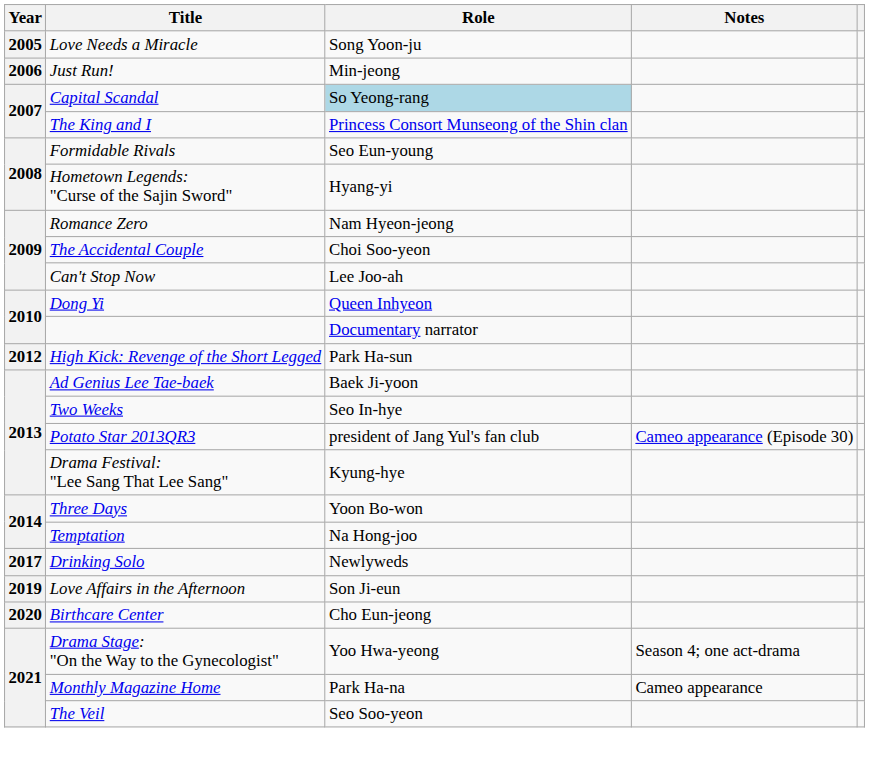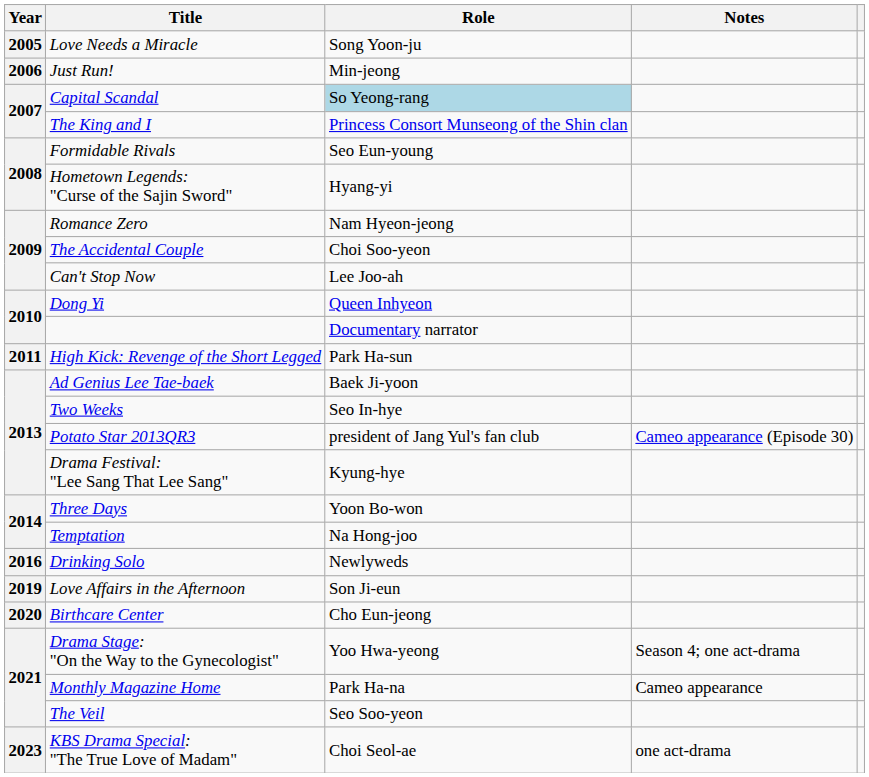 <table class="wikitable plainrowheaders sortable">
 <tr>
 <th scope="col">Year</th>
 <th scope="col">Title</th>
 <th scope="col">Role</th>
 <th scope="col">Notes</th>
 <th scope="col" class="unsortable"></th>
 </tr>
 <tr>
 <th scope="row">2005</th>
 <td><em>Love Needs a Miracle</em></td>
 <td>Song Yoon-ju</td>
 <td></td>
 <td style="text-align:center"></td>
 </tr>
 <tr>
 <th scope="row">2006</th>
 <td><em>Just Run! </em></td>
 <td>Min-jeong</td>
 <td></td>
 <td style="text-align:center"></td>
 </tr>
 <tr>
 <th scope="row" rowspan="2">2007</th>
 <td><em><a href='#'>Capital Scandal</a></em></td>
 <td style="background: lightblue;">So Yeong-rang</td>
 <td></td>
 <td style="text-align:center"></td>
 </tr>
 <tr>
 <td><em><a href='#'>The King and I</a></em></td>
 <td><a href='#'>Princess Consort Munseong of the Shin clan</a></td>
 <td></td>
 <td style="text-align:center"></td>
 </tr>
 <tr>
 <th scope="row" rowspan="2">2008</th>
 <td><em>Formidable Rivals</em></td>
 <td>Seo Eun-young</td>
 <td></td>
 <td style="text-align:center"></td>
 </tr>
 <tr>
 <td><em>Hometown Legends:</em><br>"Curse of the Sajin Sword"</td>
 <td>Hyang-yi</td>
 <td></td>
 <td style="text-align:center"></td>
 </tr>
 <tr>
 <th scope="row" rowspan="3">2009</th>
 <td><em>Romance Zero</em></td>
 <td>Nam Hyeon-jeong</td>
 <td></td>
 <td style="text-align:center"></td>
 </tr>
 <tr>
 <td><em><a href='#'>The Accidental Couple</a></em></td>
 <td>Choi Soo-yeon</td>
 <td></td>
 <td style="text-align:center"></td>
 </tr>
 <tr>
 <td><em>Can't Stop Now</em></td>
 <td>Lee Joo-ah</td>
 <td></td>
 <td style="text-align:center"></td>
 </tr>
 <tr>
 <th scope="row" rowspan="2">2010</th>
 <td><em><a href='#'>Dong Yi</a></em></td>
 <td><a href='#'>Queen Inhyeon</a></td>
 <td></td>
 <td style="text-align:center"></td>
 </tr>
 <tr>
 <td></td>
 <td><a href='#'>Documentary</a> narrator</td>
 <td></td>
 <td style="text-align:center"></td>
 </tr>
 <tr>
-<th scope="row">2012</th>
+<th scope="row">2011</th>
 <td><em><a href='#'>High Kick: Revenge of the Short Legged</a></em></td>
 <td>Park Ha-sun</td>
 <td></td>
 <td style="text-align:center"></td>
 </tr>
 <tr>
 <th scope="row" rowspan="4">2013</th>
 <td><em><a href='#'>Ad Genius Lee Tae-baek</a></em></td>
 <td>Baek Ji-yoon</td>
 <td></td>
 <td style="text-align:center"></td>
 </tr>
 <tr>
 <td><em><a href='#'>Two Weeks</a></em></td>
 <td>Seo In-hye</td>
 <td></td>
 <td style="text-align:center"></td>
 </tr>
 <tr>
 <td><em><a href='#'>Potato Star 2013QR3</a></em></td>
 <td>president of Jang Yul's fan club</td>
 <td><a href='#'>Cameo appearance</a> (Episode 30)</td>
 <td style="text-align:center"></td>
 </tr>
 <tr>
 <td><em>Drama Festival:</em><br>"Lee Sang That Lee Sang"</td>
 <td>Kyung-hye</td>
 <td></td>
 <td style="text-align:center"></td>
 </tr>
 <tr>
 <th scope="row" rowspan="2">2014</th>
 <td><em><a href='#'>Three Days</a></em></td>
 <td>Yoon Bo-won</td>
 <td></td>
 <td style="text-align:center"></td>
 </tr>
 <tr>
 <td><em><a href='#'>Temptation</a></em></td>
 <td>Na Hong-joo</td>
 <td></td>
 <td style="text-align:center"></td>
 </tr>
 <tr>
-<th scope="row">2017</th>
+<th scope="row">2016</th>
 <td><em><a href='#'>Drinking Solo</a></em></td>
 <td>Newlyweds</td>
 <td></td>
 <td style="text-align:center"></td>
 </tr>
 <tr>
 <th scope="row">2019</th>
 <td><em>Love Affairs in the Afternoon</em></td>
 <td>Son Ji-eun</td>
 <td></td>
 <td style="text-align:center"></td>
 </tr>
 <tr>
 <th scope="row">2020</th>
 <td><em><a href='#'>Birthcare Center</a></em></td>
 <td>Cho Eun-jeong</td>
 <td></td>
 <td style="text-align:center"></td>
 </tr>
 <tr>
 <th scope="row" rowspan="3">2021</th>
 <td><em><a href='#'>Drama Stage</a>:</em><br>"On the Way to the Gynecologist"</td>
 <td>Yoo Hwa-yeong</td>
 <td>Season 4; one act-drama</td>
 <td style="text-align:center"></td>
 </tr>
 <tr>
 <td><em><a href='#'>Monthly Magazine Home</a></em></td>
 <td>Park Ha-na</td>
 <td>Cameo appearance</td>
 <td style="text-align:center"></td>
 </tr>
 <tr>
 <td><em><a href='#'>The Veil</a></em></td>
 <td>Seo Soo-yeon</td>
 <td></td>
 <td style="text-align:center"></td>
 </tr>
+<tr>
+<th scope="row">2023</th>
+<td><em><a href='#'>KBS Drama Special</a>:</em><br>"The True Love of Madam"</td>
+<td>Choi Seol-ae</td>
+<td>one act-drama</td>
+<td style="text-align:center"></td>
+</tr>
 </table>
